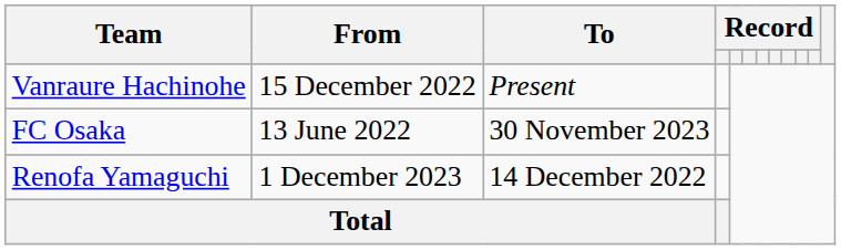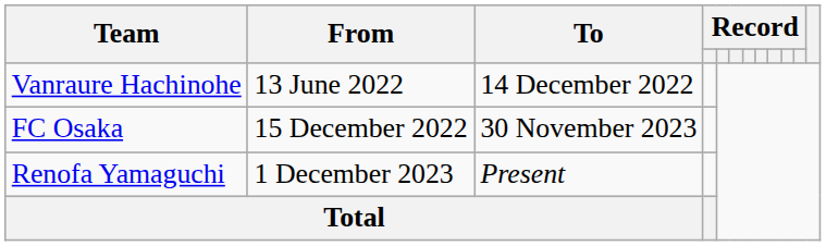 <table class=wikitable style=text-align:center>
 <tr>
 <th rowspan=2>Team</th>
 <th rowspan=2>From</th>
 <th rowspan=2>To</th>
 <th colspan=8>Record</th>
 <th rowspan=2></th>
 </tr>
 <tr>
 <th></th>
 <th></th>
 <th></th>
 <th></th>
 <th></th>
 <th></th>
 <th></th>
 <th></th>
 </tr>
 <tr>
 <td align=left><a href='#'>Vanraure Hachinohe</a></td>
-<td align=left>15 December 2022</td>
-<td align=left><em>Present</em><br></td>
+<td align=left>13 June 2022</td>
+<td align=left>14 December 2022<br></td>
 <td></td>
 </tr>
 <tr>
 <td align=left><a href='#'>FC Osaka</a></td>
-<td align=left>13 June 2022</td>
+<td align=left>15 December 2022</td>
 <td align=left>30 November 2023<br></td>
 <td></td>
 </tr>
 <tr>
 <td align=left><a href='#'>Renofa Yamaguchi</a></td>
 <td align=left>1 December 2023</td>
-<td align=left>14 December 2022<br></td>
+<td align=left><em>Present</em><br></td>
 <td></td>
 </tr>
 <tr>
 <th colspan=3>Total<br></th>
 <th></th>
 </tr>
 </table>
